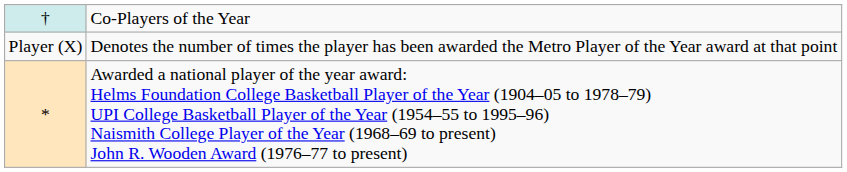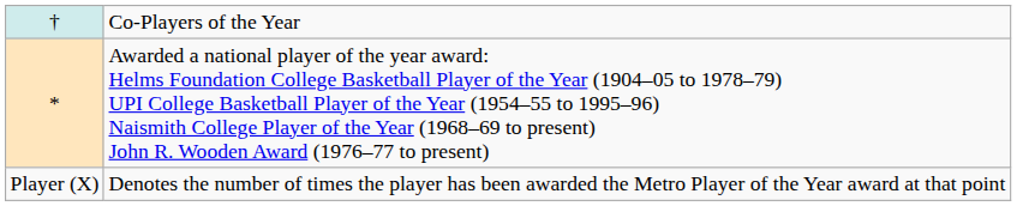 <table class="wikitable">
 <tr>
 <td style="background-color:#CFECEC;" align="center">†</td>
 <td>Co-Players of the Year</td>
 </tr>
 <tr>
+<td style="background-color:#FFE6BD;" align="center">*</td>
+<td>Awarded a national player of the year award: <br><a href='#'>Helms Foundation College Basketball Player of the Year</a> (1904–05 to 1978–79)<br> <a href='#'>UPI College Basketball Player of the Year</a> (1954–55 to 1995–96)<br> <a href='#'>Naismith College Player of the Year</a> (1968–69 to present)<br> <a href='#'>John R. Wooden Award</a> (1976–77 to present)</td>
+</tr>
+<tr>
 <td>Player (X)</td>
 <td>Denotes the number of times the player has been awarded the Metro Player of the Year award at that point</td>
 </tr>
-<tr>
-<td style="background-color:#FFE6BD;" align="center">*</td>
-<td>Awarded a national player of the year award: <br><a href='#'>Helms Foundation College Basketball Player of the Year</a> (1904–05 to 1978–79)<br> <a href='#'>UPI College Basketball Player of the Year</a> (1954–55 to 1995–96)<br> <a href='#'>Naismith College Player of the Year</a> (1968–69 to present)<br> <a href='#'>John R. Wooden Award</a> (1976–77 to present)</td>
-</tr>
 </table>
